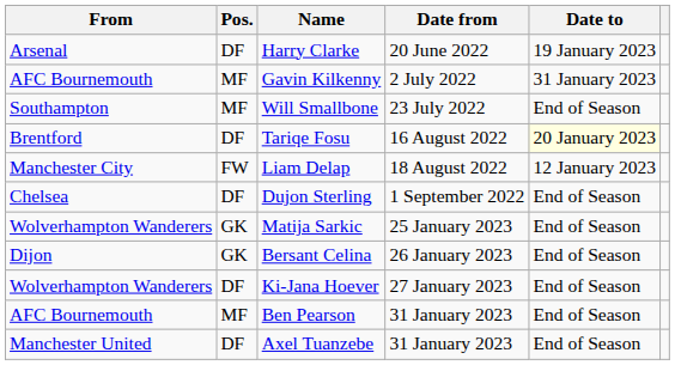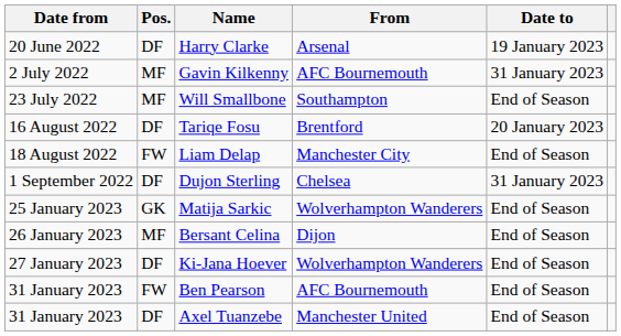 <table class="wikitable">
 <tr>
-<th>From</th>
+<th>Date from</th>
 <th>Pos.</th>
 <th>Name</th>
-<th>Date from</th>
+<th>From</th>
 <th>Date to</th>
 <th></th>
 </tr>
 <tr>
-<td> <a href='#'>Arsenal</a></td>
+<td>20 June 2022</td>
 <td>DF</td>
 <td> <a href='#'>Harry Clarke</a></td>
-<td>20 June 2022</td>
+<td> <a href='#'>Arsenal</a></td>
 <td>19 January 2023</td>
 <td></td>
 </tr>
 <tr>
-<td> <a href='#'>AFC Bournemouth</a></td>
+<td>2 July 2022</td>
 <td>MF</td>
 <td> <a href='#'>Gavin Kilkenny</a></td>
-<td>2 July 2022</td>
+<td> <a href='#'>AFC Bournemouth</a></td>
 <td>31 January 2023</td>
 <td></td>
 </tr>
 <tr>
-<td> <a href='#'>Southampton</a></td>
+<td>23 July 2022</td>
 <td>MF</td>
 <td> <a href='#'>Will Smallbone</a></td>
-<td>23 July 2022</td>
+<td> <a href='#'>Southampton</a></td>
 <td>End of Season</td>
 <td></td>
 </tr>
 <tr>
-<td> <a href='#'>Brentford</a></td>
+<td>16 August 2022</td>
 <td>DF</td>
 <td> <a href='#'>Tariqe Fosu</a></td>
-<td>16 August 2022</td>
-<td style="background: lightyellow;">20 January 2023</td>
+<td> <a href='#'>Brentford</a></td>
+<td>20 January 2023</td>
 <td></td>
 </tr>
 <tr>
-<td> <a href='#'>Manchester City</a></td>
+<td>18 August 2022</td>
 <td>FW</td>
 <td> <a href='#'>Liam Delap</a></td>
-<td>18 August 2022</td>
-<td>12 January 2023</td>
-<td></td>
-</tr>
-<tr>
-<td> <a href='#'>Chelsea</a></td>
-<td>DF</td>
-<td> <a href='#'>Dujon Sterling</a></td>
-<td>1 September 2022</td>
+<td> <a href='#'>Manchester City</a></td>
 <td>End of Season</td>
 <td></td>
 </tr>
 <tr>
-<td> <a href='#'>Wolverhampton Wanderers</a></td>
+<td>1 September 2022</td>
+<td>DF</td>
+<td> <a href='#'>Dujon Sterling</a></td>
+<td> <a href='#'>Chelsea</a></td>
+<td>31 January 2023</td>
+<td></td>
+</tr>
+<tr>
+<td>25 January 2023</td>
 <td>GK</td>
 <td> <a href='#'>Matija Sarkic</a></td>
-<td>25 January 2023</td>
+<td> <a href='#'>Wolverhampton Wanderers</a></td>
 <td>End of Season</td>
 <td></td>
 </tr>
 <tr>
+<td>26 January 2023</td>
+<td>MF</td>
+<td> <a href='#'>Bersant Celina</a></td>
 <td> <a href='#'>Dijon</a></td>
-<td>GK</td>
-<td> <a href='#'>Bersant Celina</a></td>
-<td>26 January 2023</td>
 <td>End of Season</td>
 <td></td>
 </tr>
 <tr>
-<td> <a href='#'>Wolverhampton Wanderers</a></td>
+<td>27 January 2023</td>
 <td>DF</td>
 <td> <a href='#'>Ki-Jana Hoever</a></td>
-<td>27 January 2023</td>
+<td> <a href='#'>Wolverhampton Wanderers</a></td>
 <td>End of Season</td>
 <td></td>
 </tr>
 <tr>
+<td>31 January 2023</td>
+<td>FW</td>
+<td> <a href='#'>Ben Pearson</a></td>
 <td> <a href='#'>AFC Bournemouth</a></td>
-<td>MF</td>
-<td> <a href='#'>Ben Pearson</a></td>
-<td>31 January 2023</td>
 <td>End of Season</td>
 <td></td>
 </tr>
 <tr>
-<td> <a href='#'>Manchester United</a></td>
+<td>31 January 2023</td>
 <td>DF</td>
 <td> <a href='#'>Axel Tuanzebe</a></td>
-<td>31 January 2023</td>
+<td> <a href='#'>Manchester United</a></td>
 <td>End of Season</td>
 <td></td>
 </tr>
 </table>
